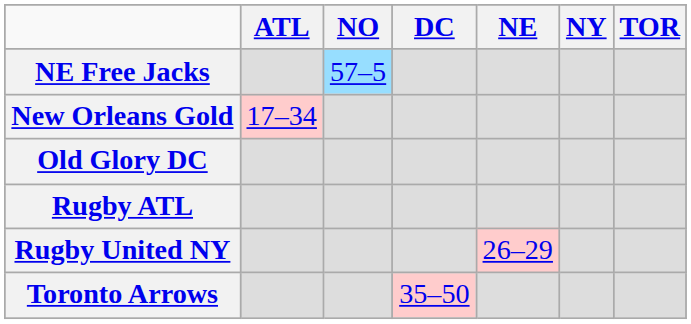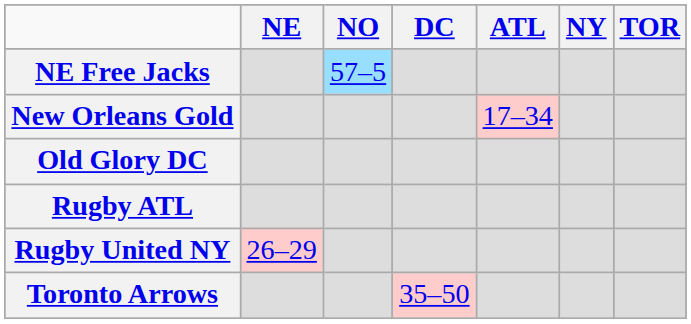 <table class="wikitable" style="text-align:center;">
 <tr>
 <td></td>
-<th><a href='#'>ATL</a></th>
+<th><a href='#'>NE</a></th>
 <th><a href='#'>NO</a></th>
 <th><a href='#'>DC</a></th>
-<th><a href='#'>NE</a></th>
+<th><a href='#'>ATL</a></th>
 <th><a href='#'>NY</a></th>
 <th><a href='#'>TOR</a></th>
 </tr>
 <tr>
 <th><a href='#'>NE Free Jacks</a></th>
 <td style="background:#ddd;"></td>
 <td style="background:#97deff;"><a href='#'>57–5</a></td>
 <td style="background:#ddd;"></td>
 <td style="background:#ddd;"></td>
 <td style="background:#ddd;"></td>
 <td style="background:#ddd;"></td>
 </tr>
 <tr>
 <th><a href='#'>New Orleans Gold</a></th>
-<td style="background:#fcc;"><a href='#'>17–34</a></td>
 <td style="background:#ddd;"></td>
 <td style="background:#ddd;"></td>
 <td style="background:#ddd;"></td>
+<td style="background:#fcc;"><a href='#'>17–34</a></td>
 <td style="background:#ddd;"></td>
 <td style="background:#ddd;"></td>
 </tr>
 <tr>
 <th><a href='#'>Old Glory DC</a></th>
 <td style="background:#ddd;"></td>
 <td style="background:#ddd;"></td>
 <td style="background:#ddd;"></td>
 <td style="background:#ddd;"></td>
 <td style="background:#ddd;"></td>
 <td style="background:#ddd;"></td>
 </tr>
 <tr>
 <th><a href='#'>Rugby ATL</a></th>
 <td style="background:#ddd;"></td>
 <td style="background:#ddd;"></td>
 <td style="background:#ddd;"></td>
 <td style="background:#ddd;"></td>
 <td style="background:#ddd;"></td>
 <td style="background:#ddd;"></td>
 </tr>
 <tr>
 <th><a href='#'>Rugby United NY</a></th>
+<td style="background:#fcc;"><a href='#'>26–29</a></td>
 <td style="background:#ddd;"></td>
 <td style="background:#ddd;"></td>
 <td style="background:#ddd;"></td>
-<td style="background:#fcc;"><a href='#'>26–29</a></td>
 <td style="background:#ddd;"></td>
 <td style="background:#ddd;"></td>
 </tr>
 <tr>
 <th><a href='#'>Toronto Arrows</a></th>
 <td style="background:#ddd;"></td>
 <td style="background:#ddd;"></td>
 <td style="background:#fcc;"><a href='#'>35–50</a></td>
 <td style="background:#ddd;"></td>
 <td style="background:#ddd;"></td>
 <td style="background:#ddd;"></td>
 </tr>
 </table>
